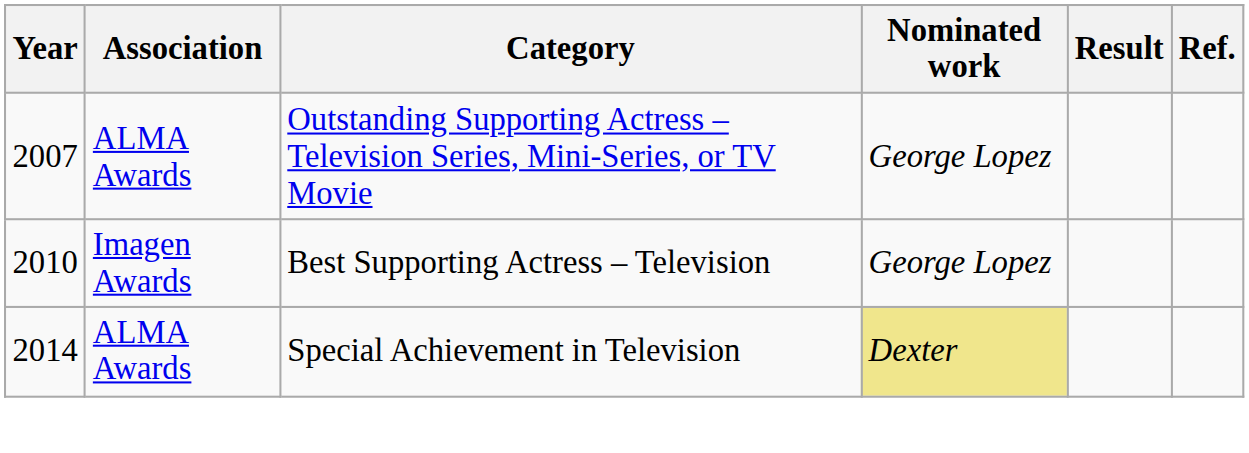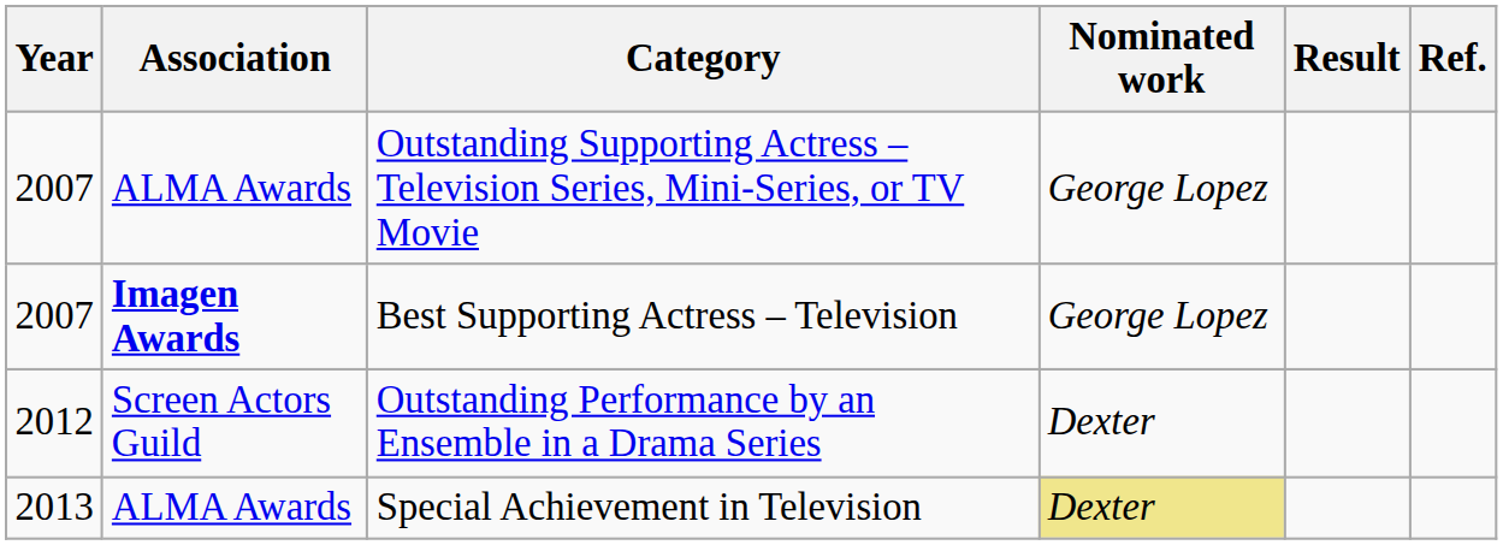 <table class="wikitable">
 <tr>
 <th>Year</th>
 <th>Association</th>
 <th>Category</th>
 <th>Nominated work</th>
 <th>Result</th>
 <th>Ref.</th>
 </tr>
 <tr>
 <td>2007</td>
 <td><a href='#'>ALMA Awards</a></td>
 <td><a href='#'>Outstanding Supporting Actress – Television Series, Mini-Series, or TV Movie</a></td>
 <td><em>George Lopez</em></td>
 <td></td>
 <td align=center></td>
 </tr>
 <tr>
-<td>2010</td>
-<td><a href='#'>Imagen Awards</a></td>
+<td>2007</td>
+<td><strong><a href='#'>Imagen Awards</a></strong></td>
 <td>Best Supporting Actress – Television</td>
 <td><em>George Lopez</em></td>
 <td></td>
 <td align=center></td>
 </tr>
 <tr>
-<td>2014</td>
+<td>2012</td>
+<td><a href='#'>Screen Actors Guild</a></td>
+<td><a href='#'>Outstanding Performance by an Ensemble in a Drama Series</a></td>
+<td><em>Dexter</em></td>
+<td></td>
+<td align=center></td>
+</tr>
+<tr>
+<td>2013</td>
 <td><a href='#'>ALMA Awards</a></td>
 <td>Special Achievement in Television </td>
 <td style="background: khaki;"><em>Dexter</em></td>
 <td></td>
 <td align=center></td>
 </tr>
 </table>
